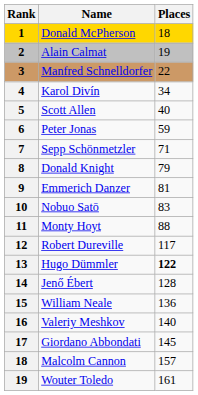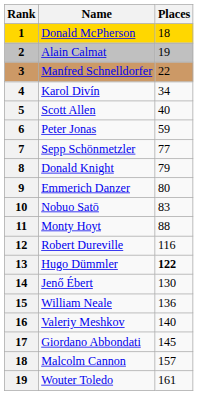 <table class="wikitable">
 <tr>
 <th>Rank</th>
 <th>Name</th>
 <th>Places</th>
 </tr>
 <tr bgcolor=gold>
 <td align=center><strong>1</strong></td>
 <td> <a href='#'>Donald McPherson</a></td>
 <td>18</td>
 </tr>
 <tr bgcolor=silver>
 <td align=center><strong>2</strong></td>
 <td> <a href='#'>Alain Calmat</a></td>
 <td>19</td>
 </tr>
 <tr bgcolor=cc9966>
 <td align=center><strong>3</strong></td>
 <td> <a href='#'>Manfred Schnelldorfer</a></td>
 <td>22</td>
 </tr>
 <tr>
 <th>4</th>
 <td> <a href='#'>Karol Divín</a></td>
 <td>34</td>
 </tr>
 <tr>
 <th>5</th>
 <td> <a href='#'>Scott Allen</a></td>
 <td>40</td>
 </tr>
 <tr>
 <th>6</th>
 <td> <a href='#'>Peter Jonas</a></td>
 <td>59</td>
 </tr>
 <tr>
 <th>7</th>
 <td> <a href='#'>Sepp Schönmetzler</a></td>
-<td>71</td>
+<td>77</td>
 </tr>
 <tr>
 <th>8</th>
 <td> <a href='#'>Donald Knight</a></td>
 <td>79</td>
 </tr>
 <tr>
 <th>9</th>
 <td> <a href='#'>Emmerich Danzer</a></td>
-<td>81</td>
+<td>80</td>
 </tr>
 <tr>
 <th>10</th>
 <td> <a href='#'>Nobuo Satō</a></td>
 <td>83</td>
 </tr>
 <tr>
 <th>11</th>
 <td> <a href='#'>Monty Hoyt</a></td>
 <td>88</td>
 </tr>
 <tr>
 <th>12</th>
 <td> <a href='#'>Robert Dureville</a></td>
-<td>117</td>
+<td>116</td>
 </tr>
 <tr>
 <th>13</th>
 <td> <a href='#'>Hugo Dümmler</a></td>
 <td><strong>122</strong></td>
 </tr>
 <tr>
 <th>14</th>
 <td> <a href='#'>Jenő Ébert</a></td>
-<td>128</td>
+<td>130</td>
 </tr>
 <tr>
 <th>15</th>
 <td> <a href='#'>William Neale</a></td>
 <td>136</td>
 </tr>
 <tr>
 <th>16</th>
 <td> <a href='#'>Valeriy Meshkov</a></td>
 <td>140</td>
 </tr>
 <tr>
 <th>17</th>
 <td> <a href='#'>Giordano Abbondati</a></td>
 <td>145</td>
 </tr>
 <tr>
 <th>18</th>
 <td> <a href='#'>Malcolm Cannon</a></td>
 <td>157</td>
 </tr>
 <tr>
 <th>19</th>
 <td> <a href='#'>Wouter Toledo</a></td>
 <td>161</td>
 </tr>
 </table>
